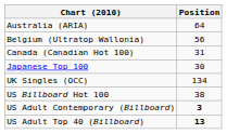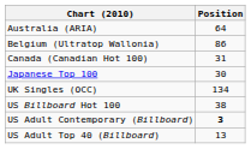 <table class="wikitable">
 <tr>
 <th scope="col">Chart (2010)</th>
 <th scope="col">Position</th>
 </tr>
 <tr>
 <td>Australia (ARIA)</td>
 <td style="text-align:center;">64</td>
 </tr>
 <tr>
 <td>Belgium (Ultratop Wallonia)</td>
-<td style="text-align:center;">56</td>
+<td style="text-align:center;">86</td>
 </tr>
 <tr>
 <td>Canada (Canadian Hot 100)</td>
 <td style="text-align:center;">31</td>
 </tr>
 <tr>
 <td><a href='#'>Japanese Top 100</a></td>
 <td style="text-align:center;">30</td>
 </tr>
 <tr>
 <td>UK Singles (OCC)</td>
 <td style="text-align:center;">134</td>
 </tr>
 <tr>
 <td>US <em>Billboard</em> Hot 100</td>
 <td style="text-align:center;">38</td>
 </tr>
 <tr>
 <td>US Adult Contemporary (<em>Billboard</em>)</td>
 <td style="text-align:center;"><strong>3</strong></td>
 </tr>
 <tr>
 <td>US Adult Top 40 (<em>Billboard</em>)</td>
-<td style="text-align:center;"><strong>13</strong></td>
+<td style="text-align:center;">13</td>
 </tr>
 </table>
